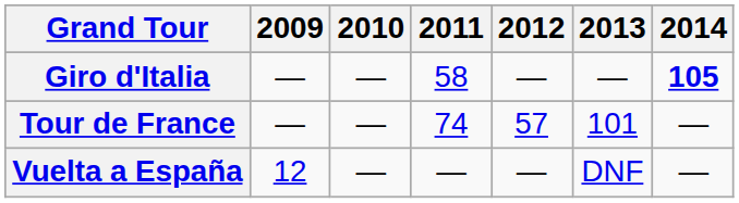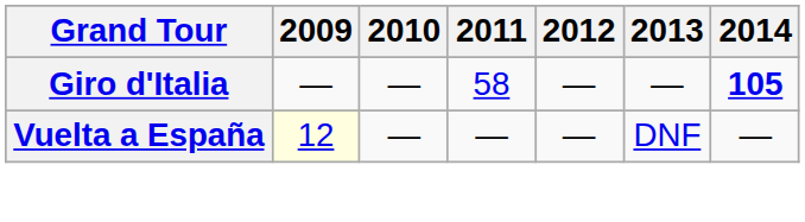 <table class="wikitable plainrowheaders">
 <tr>
 <th scope="col"><a href='#'>Grand Tour</a></th>
 <th scope="col">2009</th>
 <th scope="col">2010</th>
 <th scope="col">2011</th>
 <th scope="col">2012</th>
 <th scope="col">2013</th>
 <th scope="col">2014</th>
 </tr>
 <tr style="text-align:center;">
 <th scope="row"> <a href='#'>Giro d'Italia</a></th>
 <td>—</td>
 <td>—</td>
 <td style="text-align:center;"><a href='#'>58</a></td>
 <td>—</td>
 <td>—</td>
 <td style="text-align:center;"><strong><a href='#'>105</a></strong></td>
 </tr>
 <tr style="text-align:center;">
-<th scope="row"> <a href='#'>Tour de France</a></th>
-<td>—</td>
-<td>—</td>
-<td style="text-align:center;"><a href='#'>74</a></td>
-<td style="text-align:center;"><a href='#'>57</a></td>
-<td style="text-align:center;"><a href='#'>101</a></td>
-<td>—</td>
-</tr>
-<tr style="text-align:center;">
 <th scope="row"> <a href='#'>Vuelta a España</a></th>
-<td style="text-align:center;"><a href='#'>12</a></td>
+<td style="background: lightyellow; text-align:center;"><a href='#'>12</a></td>
 <td>—</td>
 <td>—</td>
 <td>—</td>
 <td style="text-align:center;"><a href='#'>DNF</a></td>
 <td>—</td>
 </tr>
 </table>
